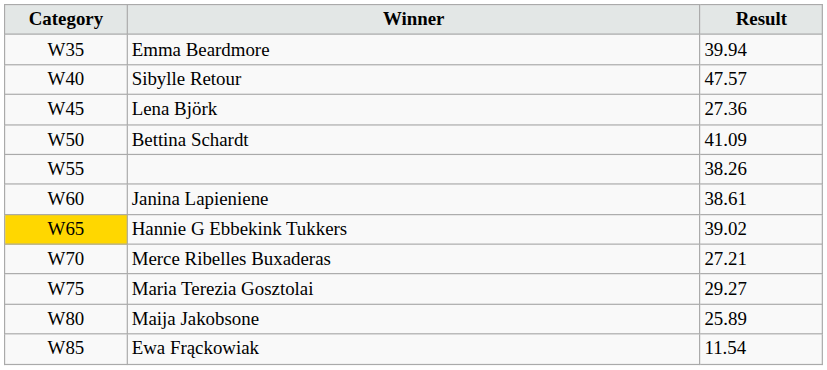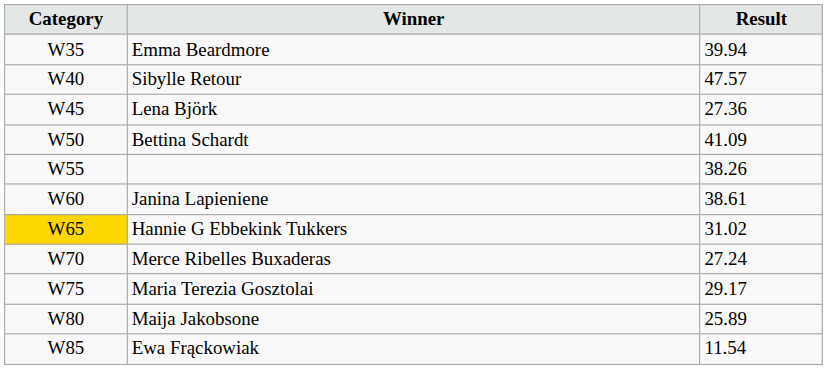 <table class="wikitable" width=35%>
 <tr>
 <td width=15% align="center" bgcolor=#E3E7E6><strong>Category</strong></td>
 <td align="center" bgcolor=#E3E7E6> <strong>Winner</strong></td>
 <td width=15% align="center" bgcolor=#E3E7E6><strong>Result</strong></td>
 </tr>
 <tr>
 <td align="center">W35</td>
 <td> Emma Beardmore</td>
 <td>39.94</td>
 </tr>
 <tr>
 <td align="center">W40</td>
 <td> Sibylle Retour</td>
 <td>47.57</td>
 </tr>
 <tr>
 <td align="center">W45</td>
 <td> Lena Björk</td>
 <td>27.36</td>
 </tr>
 <tr>
 <td align="center">W50</td>
 <td> Bettina Schardt</td>
 <td>41.09</td>
 </tr>
 <tr>
 <td align="center">W55</td>
 <td> </td>
 <td>38.26</td>
 </tr>
 <tr>
 <td align="center">W60</td>
 <td> Janina Lapieniene</td>
 <td>38.61</td>
 </tr>
 <tr>
 <td align="center" style="background: gold;">W65</td>
 <td> Hannie G Ebbekink Tukkers</td>
-<td>39.02</td>
+<td>31.02</td>
 </tr>
 <tr>
 <td align="center">W70</td>
 <td> Merce Ribelles Buxaderas</td>
-<td>27.21</td>
+<td>27.24</td>
 </tr>
 <tr>
 <td align="center">W75</td>
 <td> Maria Terezia Gosztolai</td>
-<td>29.27</td>
+<td>29.17</td>
 </tr>
 <tr>
 <td align="center">W80</td>
 <td> Maija Jakobsone</td>
 <td>25.89</td>
 </tr>
 <tr>
 <td align="center">W85</td>
 <td> Ewa Frąckowiak</td>
 <td>11.54</td>
 </tr>
 </table>
